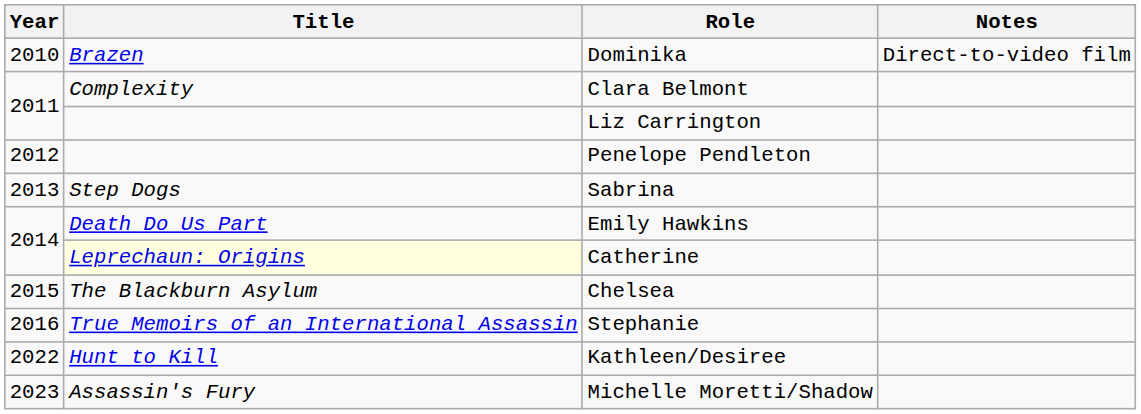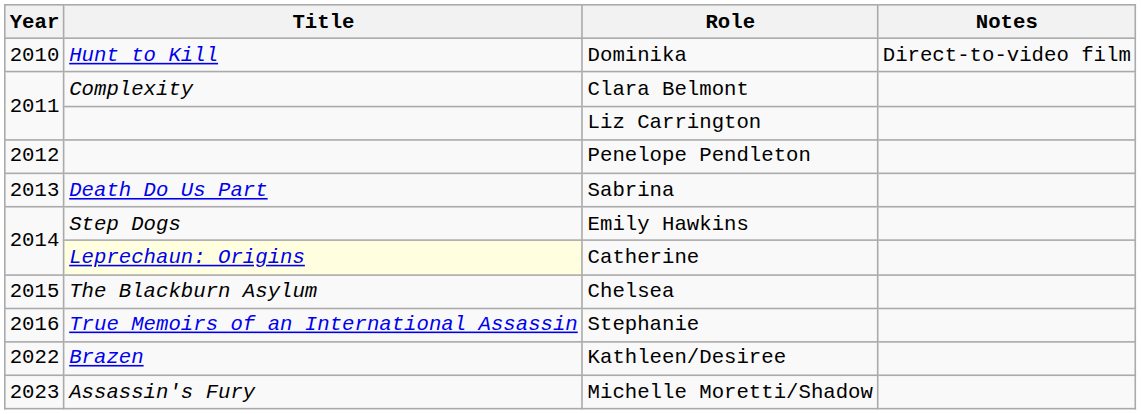 <table class="wikitable sortable">
 <tr>
 <th>Year</th>
 <th>Title</th>
 <th>Role</th>
 <th class="unsortable">Notes</th>
 </tr>
 <tr>
 <td>2010</td>
-<td><em><a href='#'>Brazen</a></em></td>
+<td><em><a href='#'>Hunt to Kill</a></em></td>
 <td>Dominika</td>
 <td>Direct-to-video film</td>
 </tr>
 <tr>
 <td rowspan="2">2011</td>
 <td><em>Complexity</em></td>
 <td>Clara Belmont</td>
 <td></td>
 </tr>
 <tr>
 <td><em></em></td>
 <td>Liz Carrington</td>
 <td></td>
 </tr>
 <tr>
 <td>2012</td>
 <td><em></em></td>
 <td>Penelope Pendleton</td>
 <td></td>
 </tr>
 <tr>
 <td>2013</td>
-<td><em>Step Dogs</em></td>
+<td><em><a href='#'>Death Do Us Part</a></em></td>
 <td>Sabrina</td>
 <td></td>
 </tr>
 <tr>
 <td rowspan="2">2014</td>
-<td><em><a href='#'>Death Do Us Part</a></em></td>
+<td><em>Step Dogs</em></td>
 <td>Emily Hawkins</td>
 <td></td>
 </tr>
 <tr>
 <td style="background: lightyellow;"><em><a href='#'>Leprechaun: Origins</a></em></td>
 <td>Catherine</td>
 <td></td>
 </tr>
 <tr>
 <td>2015</td>
 <td><em>The Blackburn Asylum</em></td>
 <td>Chelsea</td>
 <td></td>
 </tr>
 <tr>
 <td>2016</td>
 <td><em><a href='#'>True Memoirs of an International Assassin</a></em></td>
 <td>Stephanie</td>
 <td></td>
 </tr>
 <tr>
 <td>2022</td>
-<td><em><a href='#'>Hunt to Kill</a></em></td>
+<td><em><a href='#'>Brazen</a></em></td>
 <td>Kathleen/Desiree</td>
 <td></td>
 </tr>
 <tr>
 <td>2023</td>
 <td><em>Assassin's Fury</em></td>
 <td>Michelle Moretti/Shadow</td>
 <td></td>
 </tr>
 </table>
